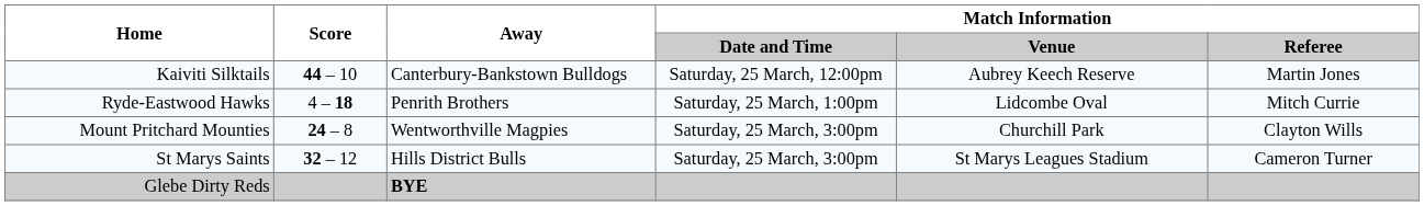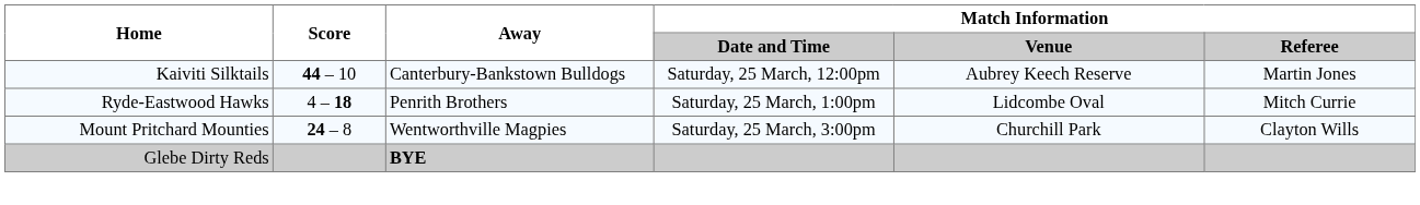 <table width="100%" cellspacing="0" cellpadding="3" border="1" style="border-collapse:collapse;  text-align:center;">
 <tr>
 <th rowspan="2" width="19%">Home</th>
 <th rowspan="2" width="8%">Score</th>
 <th rowspan="2" width="19%">Away</th>
 <th colspan="3">Match Information</th>
 </tr>
 <tr style="background:#CCCCCC">
 <th width="17%">Date and Time</th>
 <th width="22%">Venue</th>
 <th width="50%">Referee</th>
 </tr>
 <tr style="text-align:center; background:#f5faff;">
 <td align="right">Kaiviti Silktails </td>
 <td><strong>44</strong> – 10</td>
 <td align="left"> Canterbury-Bankstown Bulldogs</td>
 <td>Saturday, 25 March, 12:00pm</td>
 <td>Aubrey Keech Reserve</td>
 <td>Martin Jones</td>
 </tr>
 <tr style="text-align:center; background:#f5faff;">
 <td align="right">Ryde-Eastwood Hawks </td>
 <td>4 – <strong>18</strong></td>
 <td align="left"> Penrith Brothers</td>
 <td>Saturday, 25 March, 1:00pm</td>
 <td>Lidcombe Oval</td>
 <td>Mitch Currie</td>
 </tr>
 <tr style="text-align:center; background:#f5faff;">
 <td align="right">Mount Pritchard Mounties </td>
 <td><strong>24</strong> – 8</td>
 <td align="left"> Wentworthville Magpies</td>
 <td>Saturday, 25 March, 3:00pm</td>
 <td>Churchill Park</td>
 <td>Clayton Wills</td>
 </tr>
-<tr style="text-align:center; background:#f5faff;">
-<td align="right">St Marys Saints </td>
-<td><strong>32</strong> – 12</td>
-<td align="left"> Hills District Bulls</td>
-<td>Saturday, 25 March, 3:00pm</td>
-<td>St Marys Leagues Stadium</td>
-<td>Cameron Turner</td>
-</tr>
 <tr style="text-align:center; background:#CCCCCC;">
 <td align="right">Glebe Dirty Reds </td>
 <td></td>
 <td align="left"><strong>BYE</strong></td>
 <td></td>
 <td></td>
 <td></td>
 </tr>
 </table>
